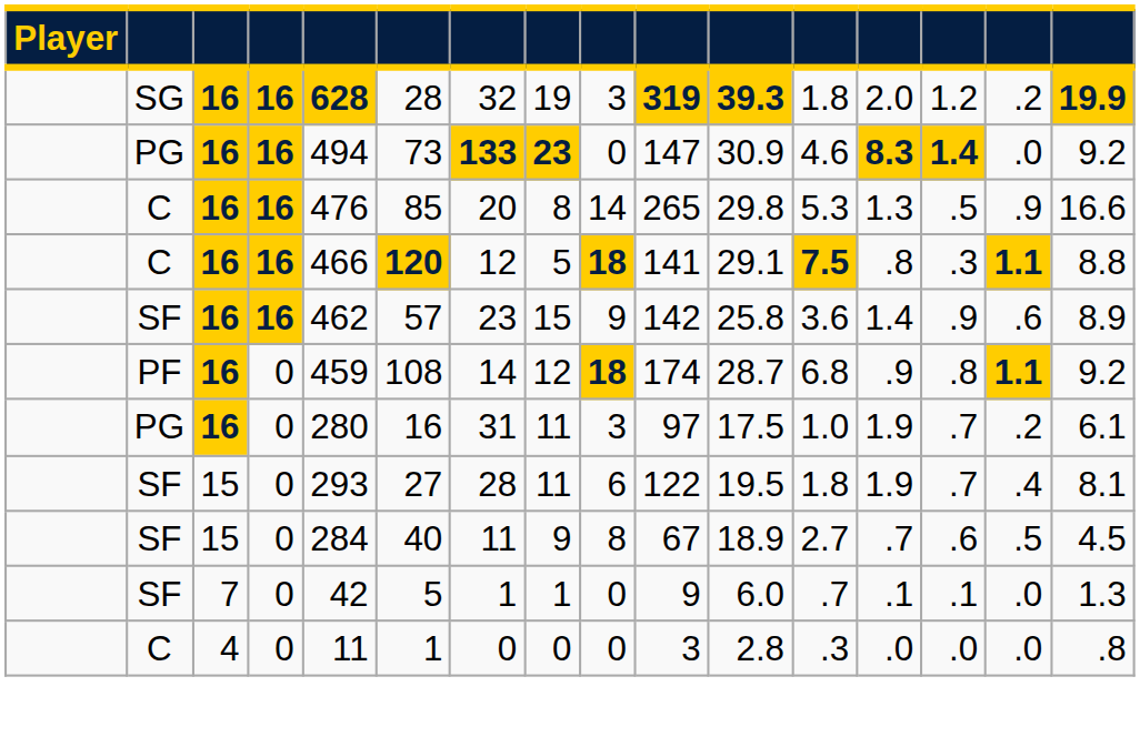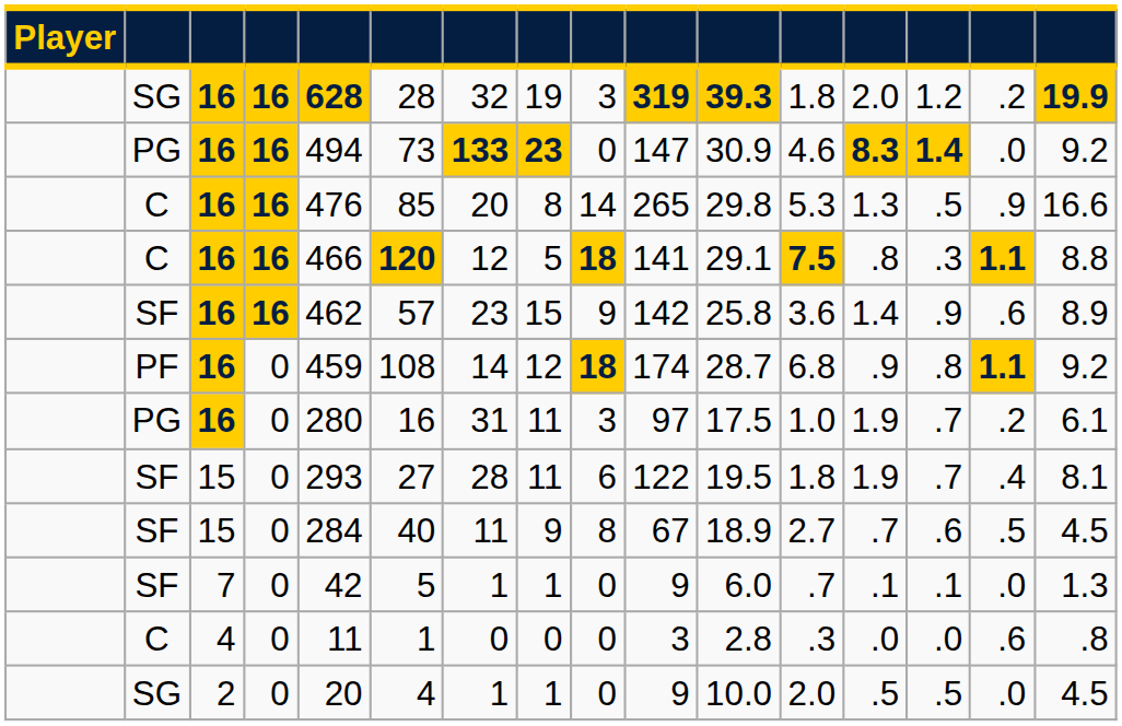 <table class="wikitable sortable" style="font-size: 95%; text-align:right;">
 <tr>
 <th style="background:#041E42; color:#FFCD00; border-top:#FFCD00 3px solid; border-bottom:#FFCD00 3px solid;">Player</th>
 <th style="background:#041E42; color:#FFCD00; border-top:#FFCD00 3px solid; border-bottom:#FFCD00 3px solid;"></th>
 <th style="background:#041E42; color:#FFCD00; border-top:#FFCD00 3px solid; border-bottom:#FFCD00 3px solid;"></th>
 <th style="background:#041E42; color:#FFCD00; border-top:#FFCD00 3px solid; border-bottom:#FFCD00 3px solid;"></th>
 <th style="background:#041E42; color:#FFCD00; border-top:#FFCD00 3px solid; border-bottom:#FFCD00 3px solid;"></th>
 <th style="background:#041E42; color:#FFCD00; border-top:#FFCD00 3px solid; border-bottom:#FFCD00 3px solid;"></th>
 <th style="background:#041E42; color:#FFCD00; border-top:#FFCD00 3px solid; border-bottom:#FFCD00 3px solid;"></th>
 <th style="background:#041E42; color:#FFCD00; border-top:#FFCD00 3px solid; border-bottom:#FFCD00 3px solid;"></th>
 <th style="background:#041E42; color:#FFCD00; border-top:#FFCD00 3px solid; border-bottom:#FFCD00 3px solid;"></th>
 <th style="background:#041E42; color:#FFCD00; border-top:#FFCD00 3px solid; border-bottom:#FFCD00 3px solid;"></th>
 <th style="background:#041E42; color:#FFCD00; border-top:#FFCD00 3px solid; border-bottom:#FFCD00 3px solid;"></th>
 <th style="background:#041E42; color:#FFCD00; border-top:#FFCD00 3px solid; border-bottom:#FFCD00 3px solid;"></th>
 <th style="background:#041E42; color:#FFCD00; border-top:#FFCD00 3px solid; border-bottom:#FFCD00 3px solid;"></th>
 <th style="background:#041E42; color:#FFCD00; border-top:#FFCD00 3px solid; border-bottom:#FFCD00 3px solid;"></th>
 <th style="background:#041E42; color:#FFCD00; border-top:#FFCD00 3px solid; border-bottom:#FFCD00 3px solid;"></th>
 <th style="background:#041E42; color:#FFCD00; border-top:#FFCD00 3px solid; border-bottom:#FFCD00 3px solid;"></th>
 </tr>
 <tr>
 <td style="text-align:left;"></td>
 <td style="text-align:center;">SG</td>
 <td style="background:#FFCD00; color:#041E42;"><strong>16</strong></td>
 <td style="background:#FFCD00; color:#041E42;"><strong>16</strong></td>
 <td style="background:#FFCD00; color:#041E42;"><strong>628</strong></td>
 <td>28</td>
 <td>32</td>
 <td>19</td>
 <td>3</td>
 <td style="background:#FFCD00; color:#041E42;"><strong>319</strong></td>
 <td style="background:#FFCD00; color:#041E42;"><strong>39.3</strong></td>
 <td>1.8</td>
 <td>2.0</td>
 <td>1.2</td>
 <td>.2</td>
 <td style="background:#FFCD00; color:#041E42;"><strong>19.9</strong></td>
 </tr>
 <tr>
 <td style="text-align:left;"></td>
 <td style="text-align:center;">PG</td>
 <td style="background:#FFCD00; color:#041E42;"><strong>16</strong></td>
 <td style="background:#FFCD00; color:#041E42;"><strong>16</strong></td>
 <td>494</td>
 <td>73</td>
 <td style="background:#FFCD00; color:#041E42;"><strong>133</strong></td>
 <td style="background:#FFCD00; color:#041E42;"><strong>23</strong></td>
 <td>0</td>
 <td>147</td>
 <td>30.9</td>
 <td>4.6</td>
 <td style="background:#FFCD00; color:#041E42;"><strong>8.3</strong></td>
 <td style="background:#FFCD00; color:#041E42;"><strong>1.4</strong></td>
 <td>.0</td>
 <td>9.2</td>
 </tr>
 <tr>
 <td style="text-align:left;"></td>
 <td style="text-align:center;">C</td>
 <td style="background:#FFCD00; color:#041E42;"><strong>16</strong></td>
 <td style="background:#FFCD00; color:#041E42;"><strong>16</strong></td>
 <td>476</td>
 <td>85</td>
 <td>20</td>
 <td>8</td>
 <td>14</td>
 <td>265</td>
 <td>29.8</td>
 <td>5.3</td>
 <td>1.3</td>
 <td>.5</td>
 <td>.9</td>
 <td>16.6</td>
 </tr>
 <tr>
 <td style="text-align:left;"></td>
 <td style="text-align:center;">C</td>
 <td style="background:#FFCD00; color:#041E42;"><strong>16</strong></td>
 <td style="background:#FFCD00; color:#041E42;"><strong>16</strong></td>
 <td>466</td>
 <td style="background:#FFCD00; color:#041E42;"><strong>120</strong></td>
 <td>12</td>
 <td>5</td>
 <td style="background:#FFCD00; color:#041E42;"><strong>18</strong></td>
 <td>141</td>
 <td>29.1</td>
 <td style="background:#FFCD00; color:#041E42;"><strong>7.5</strong></td>
 <td>.8</td>
 <td>.3</td>
 <td style="background:#FFCD00; color:#041E42;"><strong>1.1</strong></td>
 <td>8.8</td>
 </tr>
 <tr>
 <td style="text-align:left;"></td>
 <td style="text-align:center;">SF</td>
 <td style="background:#FFCD00; color:#041E42;"><strong>16</strong></td>
 <td style="background:#FFCD00; color:#041E42;"><strong>16</strong></td>
 <td>462</td>
 <td>57</td>
 <td>23</td>
 <td>15</td>
 <td>9</td>
 <td>142</td>
 <td>25.8</td>
 <td>3.6</td>
 <td>1.4</td>
 <td>.9</td>
 <td>.6</td>
 <td>8.9</td>
 </tr>
 <tr>
 <td style="text-align:left;"></td>
 <td style="text-align:center;">PF</td>
 <td style="background:#FFCD00; color:#041E42;"><strong>16</strong></td>
 <td>0</td>
 <td>459</td>
 <td>108</td>
 <td>14</td>
 <td>12</td>
 <td style="background:#FFCD00; color:#041E42;"><strong>18</strong></td>
 <td>174</td>
 <td>28.7</td>
 <td>6.8</td>
 <td>.9</td>
 <td>.8</td>
 <td style="background:#FFCD00; color:#041E42;"><strong>1.1</strong></td>
 <td>9.2</td>
 </tr>
 <tr>
 <td style="text-align:left;"></td>
 <td style="text-align:center;">PG</td>
 <td style="background:#FFCD00; color:#041E42;"><strong>16</strong></td>
 <td>0</td>
 <td>280</td>
 <td>16</td>
 <td>31</td>
 <td>11</td>
 <td>3</td>
 <td>97</td>
 <td>17.5</td>
 <td>1.0</td>
 <td>1.9</td>
 <td>.7</td>
 <td>.2</td>
 <td>6.1</td>
 </tr>
 <tr>
 <td style="text-align:left;"></td>
 <td style="text-align:center;">SF</td>
 <td>15</td>
 <td>0</td>
 <td>293</td>
 <td>27</td>
 <td>28</td>
 <td>11</td>
 <td>6</td>
 <td>122</td>
 <td>19.5</td>
 <td>1.8</td>
 <td>1.9</td>
 <td>.7</td>
 <td>.4</td>
 <td>8.1</td>
 </tr>
 <tr>
 <td style="text-align:left;"></td>
 <td style="text-align:center;">SF</td>
 <td>15</td>
 <td>0</td>
 <td>284</td>
 <td>40</td>
 <td>11</td>
 <td>9</td>
 <td>8</td>
 <td>67</td>
 <td>18.9</td>
 <td>2.7</td>
 <td>.7</td>
 <td>.6</td>
 <td>.5</td>
 <td>4.5</td>
 </tr>
 <tr>
 <td style="text-align:left;"></td>
 <td style="text-align:center;">SF</td>
 <td>7</td>
 <td>0</td>
 <td>42</td>
 <td>5</td>
 <td>1</td>
 <td>1</td>
 <td>0</td>
 <td>9</td>
 <td>6.0</td>
 <td>.7</td>
 <td>.1</td>
 <td>.1</td>
 <td>.0</td>
 <td>1.3</td>
 </tr>
 <tr>
 <td style="text-align:left;"></td>
 <td style="text-align:center;">C</td>
 <td>4</td>
 <td>0</td>
 <td>11</td>
 <td>1</td>
 <td>0</td>
 <td>0</td>
 <td>0</td>
 <td>3</td>
 <td>2.8</td>
 <td>.3</td>
 <td>.0</td>
 <td>.0</td>
-<td>.0</td>
+<td>.6</td>
 <td>.8</td>
 </tr>
+<tr>
+<td style="text-align:left;"></td>
+<td style="text-align:center;">SG</td>
+<td>2</td>
+<td>0</td>
+<td>20</td>
+<td>4</td>
+<td>1</td>
+<td>1</td>
+<td>0</td>
+<td>9</td>
+<td>10.0</td>
+<td>2.0</td>
+<td>.5</td>
+<td>.5</td>
+<td>.0</td>
+<td>4.5</td>
+</tr>
 </table>
